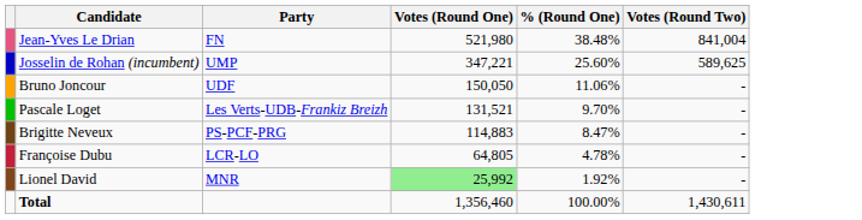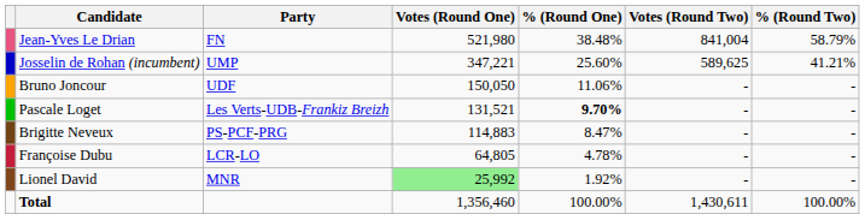 <table class="wikitable" style="text-align:right">
 <tr>
 <th></th>
 <th>Candidate</th>
 <th>Party</th>
 <th>Votes (Round One)</th>
 <th>% (Round One)</th>
 <th>Votes (Round Two)</th>
+<th>% (Round Two)</th>
 </tr>
 <tr>
 <td bgcolor="#E75480"> </td>
 <td align=left><a href='#'>Jean-Yves Le Drian</a></td>
 <td align=left><a href='#'>FN</a></td>
 <td>521,980</td>
 <td>38.48%</td>
 <td>841,004</td>
+<td>58.79%</td>
 </tr>
 <tr>
 <td bgcolor="#0000c8"> </td>
 <td align=left><a href='#'>Josselin de Rohan</a> <em>(incumbent)</em></td>
 <td align=left><a href='#'>UMP</a></td>
 <td>347,221</td>
 <td>25.60%</td>
 <td>589,625</td>
+<td>41.21%</td>
 </tr>
 <tr>
 <td bgcolor="orange"> </td>
 <td align=left>Bruno Joncour</td>
 <td align=left><a href='#'>UDF</a></td>
 <td>150,050</td>
 <td>11.06%</td>
 <td>-</td>
+<td>-</td>
 </tr>
 <tr>
 <td bgcolor="#00c000"> </td>
 <td align=left>Pascale Loget</td>
 <td align=left><a href='#'>Les Verts</a>-<a href='#'>UDB</a>-<em><a href='#'>Frankiz Breizh</a></em></td>
 <td>131,521</td>
-<td>9.70%</td>
+<td><strong>9.70%</strong></td>
+<td>-</td>
 <td>-</td>
 </tr>
 <tr>
 <td bgcolor="#704214"> </td>
 <td align=left>Brigitte Neveux</td>
 <td align=left><a href='#'>PS</a>-<a href='#'>PCF</a>-<a href='#'>PRG</a></td>
 <td>114,883</td>
 <td>8.47%</td>
 <td>-</td>
+<td>-</td>
 </tr>
 <tr>
 <td bgcolor="#C41E3A"> </td>
 <td align=left>Françoise Dubu</td>
 <td align=left><a href='#'>LCR</a>-<a href='#'>LO</a></td>
 <td>64,805</td>
 <td>4.78%</td>
+<td>-</td>
 <td>-</td>
 </tr>
 <tr>
 <td bgcolor="#80461B"> </td>
 <td align=left>Lionel David</td>
 <td align=left><a href='#'>MNR</a></td>
 <td style="background: lightgreen;">25,992</td>
 <td>1.92%</td>
 <td>-</td>
+<td>-</td>
 </tr>
 <tr>
 <td></td>
 <td align=left><strong>Total</strong></td>
 <td align=left></td>
 <td>1,356,460</td>
 <td>100.00%</td>
 <td>1,430,611</td>
+<td>100.00%</td>
 </tr>
 </table>
